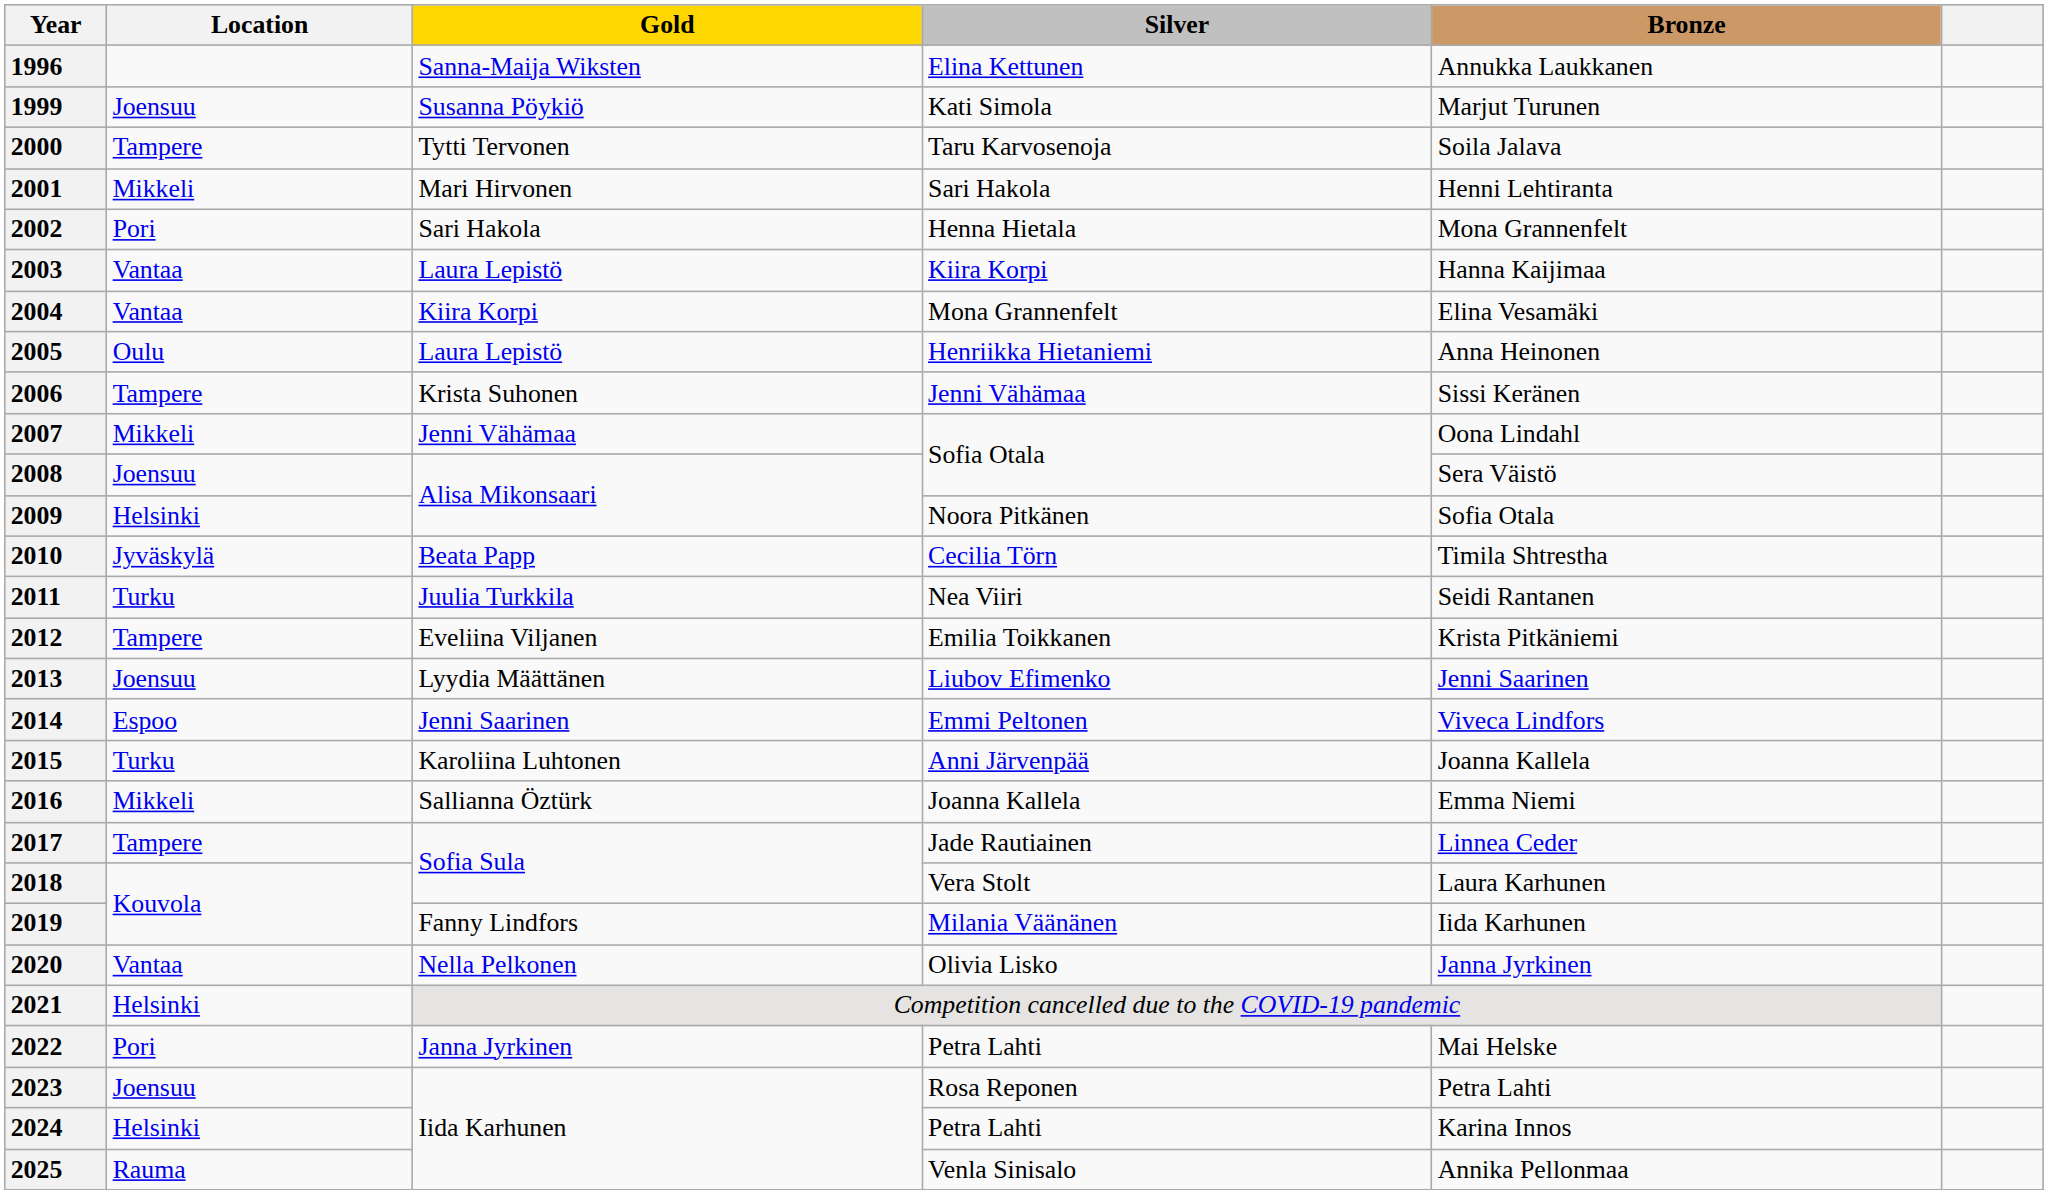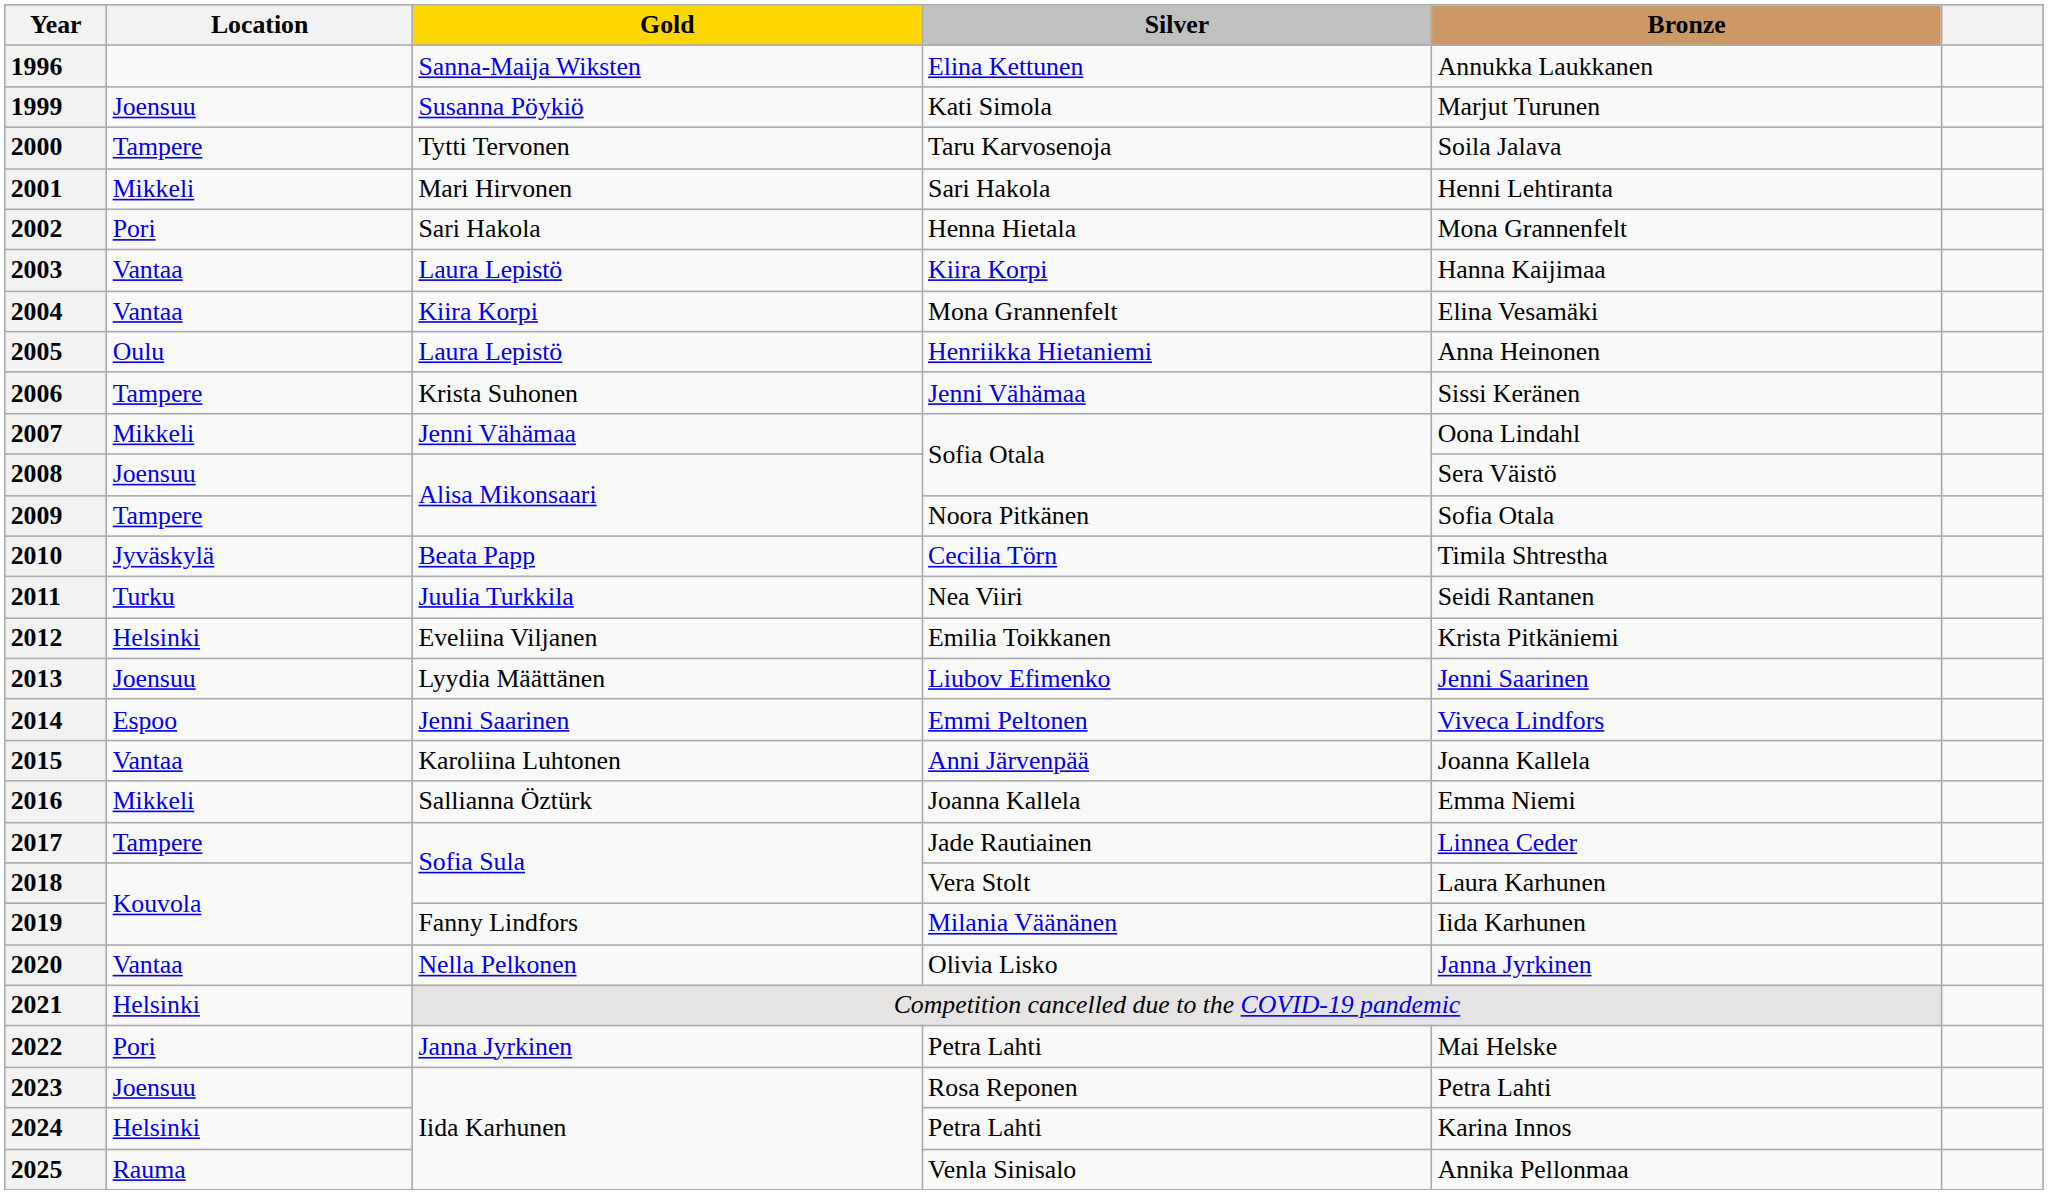 <table class="wikitable unsortable" style="text-align:left; width:80%">
 <tr>
 <th scope="col" style="text-align:center; width:5%">Year</th>
 <th scope="col" style="text-align:center; width:15%">Location</th>
 <td scope="col" style="text-align:center; width:25%; background:gold"><strong>Gold</strong></td>
 <td scope="col" style="text-align:center; width:25%; background:silver"><strong>Silver</strong></td>
 <td scope="col" style="text-align:center; width:25%; background:#c96"><strong>Bronze</strong></td>
 <th scope="col" style="text-align:center; width:5%"></th>
 </tr>
 <tr>
 <th scope="row" style="text-align:left">1996</th>
 <td></td>
 <td><a href='#'>Sanna-Maija Wiksten</a></td>
 <td><a href='#'>Elina Kettunen</a></td>
 <td>Annukka Laukkanen</td>
 <td></td>
 </tr>
 <tr>
 <th scope="row" style="text-align:left">1999</th>
 <td><a href='#'>Joensuu</a></td>
 <td><a href='#'>Susanna Pöykiö</a></td>
 <td>Kati Simola</td>
 <td>Marjut Turunen</td>
 <td></td>
 </tr>
 <tr>
 <th scope="row" style="text-align:left">2000</th>
 <td><a href='#'>Tampere</a></td>
 <td>Tytti Tervonen</td>
 <td>Taru Karvosenoja</td>
 <td>Soila Jalava</td>
 <td></td>
 </tr>
 <tr>
 <th scope="row" style="text-align:left">2001</th>
 <td><a href='#'>Mikkeli</a></td>
 <td>Mari Hirvonen</td>
 <td>Sari Hakola</td>
 <td>Henni Lehtiranta</td>
 <td></td>
 </tr>
 <tr>
 <th scope="row" style="text-align:left">2002</th>
 <td><a href='#'>Pori</a></td>
 <td>Sari Hakola</td>
 <td>Henna Hietala</td>
 <td>Mona Grannenfelt</td>
 <td></td>
 </tr>
 <tr>
 <th scope="row" style="text-align:left">2003</th>
 <td><a href='#'>Vantaa</a></td>
 <td><a href='#'>Laura Lepistö</a></td>
 <td><a href='#'>Kiira Korpi</a></td>
 <td>Hanna Kaijimaa</td>
 <td></td>
 </tr>
 <tr>
 <th scope="row" style="text-align:left">2004</th>
 <td><a href='#'>Vantaa</a></td>
 <td><a href='#'>Kiira Korpi</a></td>
 <td>Mona Grannenfelt</td>
 <td>Elina Vesamäki</td>
 <td></td>
 </tr>
 <tr>
 <th scope="row" style="text-align:left">2005</th>
 <td><a href='#'>Oulu</a></td>
 <td><a href='#'>Laura Lepistö</a></td>
 <td><a href='#'>Henriikka Hietaniemi</a></td>
 <td>Anna Heinonen</td>
 <td></td>
 </tr>
 <tr>
 <th scope="row" style="text-align:left">2006</th>
 <td><a href='#'>Tampere</a></td>
 <td>Krista Suhonen</td>
 <td><a href='#'>Jenni Vähämaa</a></td>
 <td>Sissi Keränen</td>
 <td></td>
 </tr>
 <tr>
 <th scope="row" style="text-align:left">2007</th>
 <td><a href='#'>Mikkeli</a></td>
 <td><a href='#'>Jenni Vähämaa</a></td>
 <td rowspan="2">Sofia Otala</td>
 <td>Oona Lindahl</td>
 <td></td>
 </tr>
 <tr>
 <th scope="row" style="text-align:left">2008</th>
 <td><a href='#'>Joensuu</a></td>
 <td rowspan="2"><a href='#'>Alisa Mikonsaari</a></td>
 <td>Sera Väistö</td>
 <td></td>
 </tr>
 <tr>
 <th scope="row" style="text-align:left">2009</th>
-<td><a href='#'>Helsinki</a></td>
+<td><a href='#'>Tampere</a></td>
 <td>Noora Pitkänen</td>
 <td>Sofia Otala</td>
 <td></td>
 </tr>
 <tr>
 <th scope="row" style="text-align:left">2010</th>
 <td><a href='#'>Jyväskylä</a></td>
 <td><a href='#'>Beata Papp</a></td>
 <td><a href='#'>Cecilia Törn</a></td>
 <td>Timila Shtrestha</td>
 <td></td>
 </tr>
 <tr>
 <th scope="row" style="text-align:left">2011</th>
 <td><a href='#'>Turku</a></td>
 <td><a href='#'>Juulia Turkkila</a></td>
 <td>Nea Viiri</td>
 <td>Seidi Rantanen</td>
 <td></td>
 </tr>
 <tr>
 <th scope="row" style="text-align:left">2012</th>
-<td><a href='#'>Tampere</a></td>
+<td><a href='#'>Helsinki</a></td>
 <td>Eveliina Viljanen</td>
 <td>Emilia Toikkanen</td>
 <td>Krista Pitkäniemi</td>
 <td></td>
 </tr>
 <tr>
 <th scope="row" style="text-align:left">2013</th>
 <td><a href='#'>Joensuu</a></td>
 <td>Lyydia Määttänen</td>
 <td><a href='#'>Liubov Efimenko</a></td>
 <td><a href='#'>Jenni Saarinen</a></td>
 <td></td>
 </tr>
 <tr>
 <th scope="row" style="text-align:left">2014</th>
 <td><a href='#'>Espoo</a></td>
 <td><a href='#'>Jenni Saarinen</a></td>
 <td><a href='#'>Emmi Peltonen</a></td>
 <td><a href='#'>Viveca Lindfors</a></td>
 <td></td>
 </tr>
 <tr>
 <th scope="row" style="text-align:left">2015</th>
-<td><a href='#'>Turku</a></td>
+<td><a href='#'>Vantaa</a></td>
 <td>Karoliina Luhtonen</td>
 <td><a href='#'>Anni Järvenpää</a></td>
 <td>Joanna Kallela</td>
 <td></td>
 </tr>
 <tr>
 <th scope="row" style="text-align:left">2016</th>
 <td><a href='#'>Mikkeli</a></td>
 <td>Sallianna Öztürk</td>
 <td>Joanna Kallela</td>
 <td>Emma Niemi</td>
 <td></td>
 </tr>
 <tr>
 <th scope="row" style="text-align:left">2017</th>
 <td><a href='#'>Tampere</a></td>
 <td rowspan="2"><a href='#'>Sofia Sula</a></td>
 <td>Jade Rautiainen</td>
 <td><a href='#'>Linnea Ceder</a></td>
 <td></td>
 </tr>
 <tr>
 <th scope="row" style="text-align:left">2018</th>
 <td rowspan="2"><a href='#'>Kouvola</a></td>
 <td>Vera Stolt</td>
 <td>Laura Karhunen</td>
 <td></td>
 </tr>
 <tr>
 <th scope="row" style="text-align:left">2019</th>
 <td>Fanny Lindfors</td>
 <td><a href='#'>Milania Väänänen</a></td>
 <td>Iida Karhunen</td>
 <td></td>
 </tr>
 <tr>
 <th scope="row" style="text-align:left">2020</th>
 <td><a href='#'>Vantaa</a></td>
 <td><a href='#'>Nella Pelkonen</a></td>
 <td>Olivia Lisko</td>
 <td><a href='#'>Janna Jyrkinen</a></td>
 <td></td>
 </tr>
 <tr>
 <th scope="row" style="text-align:left">2021</th>
 <td><a href='#'>Helsinki</a></td>
 <td colspan="3" bgcolor="e5e4e2" align="center"><em>Competition cancelled due to the <a href='#'>COVID-19 pandemic</a></em></td>
 <td></td>
 </tr>
 <tr>
 <th scope="row" style="text-align:left">2022</th>
 <td><a href='#'>Pori</a></td>
 <td><a href='#'>Janna Jyrkinen</a></td>
 <td>Petra Lahti</td>
 <td>Mai Helske</td>
 <td></td>
 </tr>
 <tr>
 <th scope="row" style="text-align:left">2023</th>
 <td><a href='#'>Joensuu</a></td>
 <td rowspan="3">Iida Karhunen</td>
 <td>Rosa Reponen</td>
 <td>Petra Lahti</td>
 <td></td>
 </tr>
 <tr>
 <th scope="row" style="text-align:left">2024</th>
 <td><a href='#'>Helsinki</a></td>
 <td>Petra Lahti</td>
 <td>Karina Innos</td>
 <td></td>
 </tr>
 <tr>
 <th scope="row" style="text-align:left">2025</th>
 <td><a href='#'>Rauma</a></td>
 <td>Venla Sinisalo</td>
 <td>Annika Pellonmaa</td>
 <td></td>
 </tr>
 </table>
